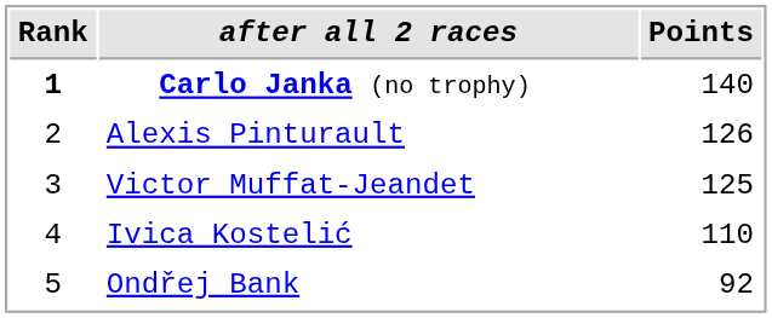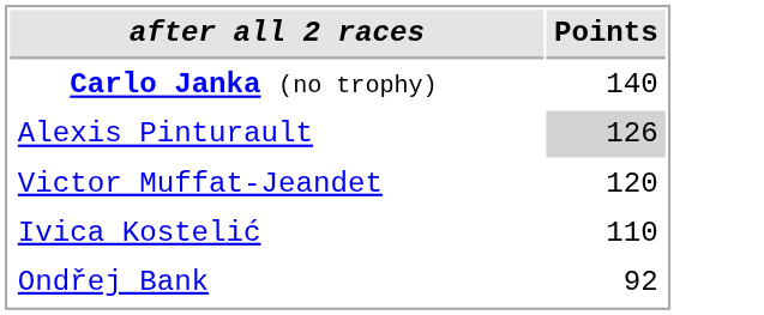 <table cellspacing="1" cellpadding="3" style="border:1px solid #aaa; font-size:86%;">
 <tr style="background:#e4e4e4;">
-<th style="border-bottom:1px solid #aaa; width:10px;">Rank</th>
 <th style="border-bottom:1px solid #aaa; width:200px;"><em>after all 2 races</em></th>
 <th style="border-bottom:1px solid #aaa; width:20px;">Points</th>
 </tr>
 <tr>
-<td style="text-align:center;"><strong>1</strong></td>
 <td>   <strong><a href='#'>Carlo Janka</a></strong> <small>(no trophy)</small></td>
 <td align="right">140</td>
 </tr>
 <tr>
-<td style="text-align:center;">2</td>
 <td> <a href='#'>Alexis Pinturault</a></td>
-<td align="right">126</td>
+<td align="right" style="background: lightgrey;">126</td>
 </tr>
 <tr>
-<td style="text-align:center;">3</td>
 <td> <a href='#'>Victor Muffat-Jeandet</a></td>
-<td align="right">125</td>
+<td align="right">120</td>
 </tr>
 <tr>
-<td style="text-align:center;">4</td>
 <td> <a href='#'>Ivica Kostelić</a></td>
 <td align="right">110</td>
 </tr>
 <tr>
-<td style="text-align:center;">5</td>
 <td> <a href='#'>Ondřej Bank</a></td>
 <td align="right">92</td>
 </tr>
 </table>
